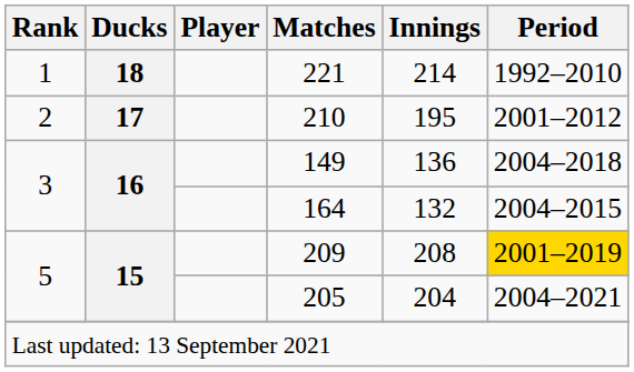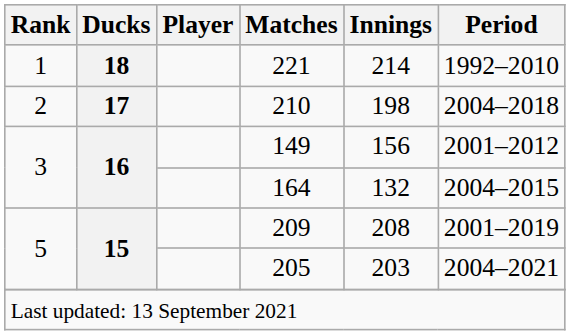 <table class="wikitable plainrowheaders sortable">
 <tr>
 <th scope=col>Rank</th>
 <th scope=col>Ducks</th>
 <th scope=col>Player</th>
 <th scope=col>Matches</th>
 <th scope=col>Innings</th>
 <th scope=col>Period</th>
 </tr>
 <tr>
 <td style="text-align:center">1</td>
 <th scope=row style=text-align:center;>18</th>
 <td></td>
 <td style="text-align:center">221</td>
 <td style="text-align:center">214</td>
 <td>1992–2010</td>
 </tr>
 <tr>
 <td style="text-align:center">2</td>
 <th scope=row style=text-align:center;>17</th>
 <td></td>
 <td style="text-align:center">210</td>
-<td style="text-align:center">195</td>
-<td>2001–2012</td>
+<td style="text-align:center">198</td>
+<td>2004–2018</td>
 </tr>
 <tr>
 <td style="text-align:center" rowspan=2>3</td>
 <th scope=row style=text-align:center; rowspan=2>16</th>
 <td></td>
 <td style="text-align:center">149</td>
-<td style="text-align:center">136</td>
-<td>2004–2018</td>
+<td style="text-align:center">156</td>
+<td>2001–2012</td>
 </tr>
 <tr>
 <td></td>
 <td style="text-align:center">164</td>
 <td style="text-align:center">132</td>
 <td>2004–2015</td>
 </tr>
 <tr>
 <td style="text-align:center" rowspan=2>5</td>
 <th scope=row style=text-align:center; rowspan=2>15</th>
 <td></td>
 <td style="text-align:center">209</td>
 <td style="text-align:center">208</td>
-<td style="background: gold;">2001–2019</td>
+<td>2001–2019</td>
 </tr>
 <tr>
 <td></td>
 <td style="text-align:center">205</td>
-<td style="text-align:center">204</td>
+<td style="text-align:center">203</td>
 <td>2004–2021</td>
 </tr>
 <tr>
 </tr>
 <tr class=sortbottom>
 <td colspan=6><small>Last updated: 13 September 2021</small></td>
 </tr>
 </table>
